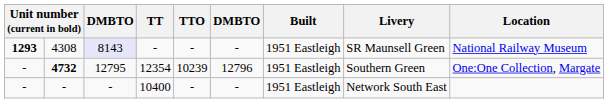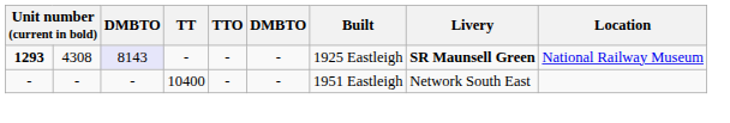 <table class="wikitable">
 <tr>
 <th colspan=2>Unit number <br><small>(current in bold)</small></th>
 <th>DMBTO</th>
 <th>TT</th>
 <th>TTO</th>
 <th>DMBTO</th>
 <th>Built</th>
 <th>Livery</th>
 <th>Location</th>
 </tr>
 <tr>
 <td align=center><strong>1293</strong></td>
 <td align=center>4308</td>
 <td align=center style="background: lavender;">8143</td>
 <td align=center>-</td>
 <td align=center>-</td>
 <td align=center>-</td>
-<td>1951 Eastleigh</td>
-<td>SR Maunsell Green</td>
+<td>1925 Eastleigh</td>
+<td><strong>SR Maunsell Green</strong></td>
 <td><a href='#'>National Railway Museum</a></td>
-</tr>
-<tr>
-<td align=center>-</td>
-<td align=center><strong>4732</strong></td>
-<td align=center>12795</td>
-<td align=center>12354</td>
-<td align=center>10239</td>
-<td align=center>12796</td>
-<td>1951 Eastleigh</td>
-<td>Southern Green</td>
-<td><a href='#'>One:One Collection</a>, <a href='#'>Margate</a></td>
 </tr>
 <tr>
 <td align=center>-</td>
 <td align=center>-</td>
 <td align=center>-</td>
 <td align=center>10400</td>
 <td align=center>-</td>
 <td align=center>-</td>
 <td>1951 Eastleigh</td>
 <td>Network South East</td>
 <td></td>
 </tr>
 </table>
